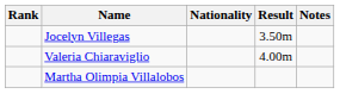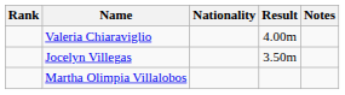 <table class="wikitable sortable" style="text-align:center">
 <tr>
 <th>Rank</th>
 <th>Name</th>
 <th>Nationality</th>
 <th>Result</th>
 <th>Notes</th>
 </tr>
 <tr>
 <td></td>
-<td align=left><a href='#'>Jocelyn Villegas</a></td>
+<td align=left><a href='#'>Valeria Chiaraviglio</a></td>
 <td></td>
-<td>3.50m</td>
+<td>4.00m</td>
 <td></td>
 </tr>
 <tr>
 <td></td>
-<td align=left><a href='#'>Valeria Chiaraviglio</a></td>
+<td align=left><a href='#'>Jocelyn Villegas</a></td>
 <td></td>
-<td>4.00m</td>
+<td>3.50m</td>
 <td></td>
 </tr>
 <tr>
 <td></td>
 <td align=left><a href='#'>Martha Olimpia Villalobos</a></td>
 <td></td>
 <td></td>
 <td></td>
 </tr>
 </table>
